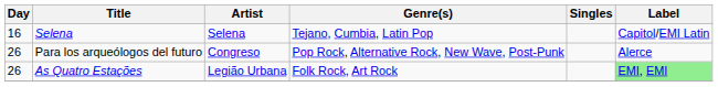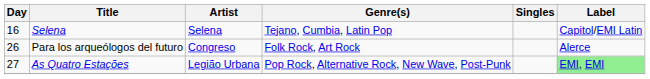 <table class="wikitable sortable" style="text-align: left;">
 <tr>
 <th>Day</th>
 <th>Title</th>
 <th>Artist</th>
 <th>Genre(s)</th>
 <th>Singles</th>
 <th>Label</th>
 </tr>
 <tr>
 <td>16</td>
 <td><em><a href='#'>Selena</a></em></td>
 <td><a href='#'>Selena</a></td>
 <td><a href='#'>Tejano</a>, <a href='#'>Cumbia</a>, <a href='#'>Latin Pop</a></td>
 <td></td>
 <td><a href='#'>Capitol</a>/<a href='#'>EMI Latin</a></td>
 </tr>
 <tr>
 <td>26</td>
 <td>Para los arqueólogos del futuro</td>
 <td><a href='#'>Congreso</a></td>
-<td><a href='#'>Pop Rock</a>, <a href='#'>Alternative Rock</a>, <a href='#'>New Wave</a>, <a href='#'>Post-Punk</a></td>
+<td><a href='#'>Folk Rock</a>, <a href='#'>Art Rock</a></td>
 <td></td>
 <td><a href='#'>Alerce</a></td>
 </tr>
 <tr>
-<td>26</td>
+<td>27</td>
 <td><em><a href='#'>As Quatro Estações</a></em></td>
 <td><a href='#'>Legião Urbana</a></td>
-<td><a href='#'>Folk Rock</a>, <a href='#'>Art Rock</a></td>
+<td><a href='#'>Pop Rock</a>, <a href='#'>Alternative Rock</a>, <a href='#'>New Wave</a>, <a href='#'>Post-Punk</a></td>
 <td></td>
 <td style="background: lightgreen;"><a href='#'>EMI</a>, <a href='#'>EMI</a></td>
 </tr>
 <tr>
 </tr>
 </table>
